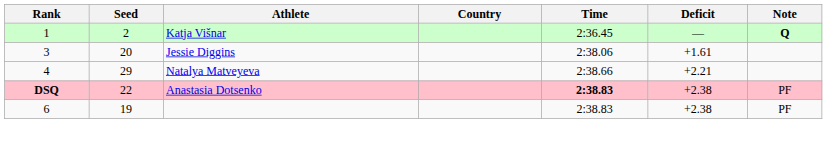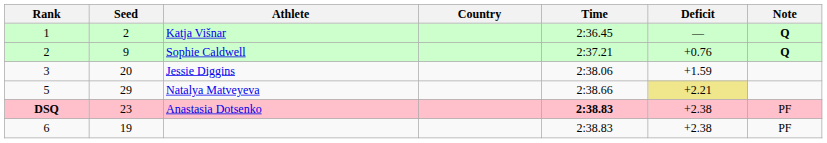 <table class="wikitable sortable" style="text-align:center" width=55%>
 <tr>
 <th>Rank</th>
 <th>Seed</th>
 <th>Athlete</th>
 <th>Country</th>
 <th>Time</th>
 <th>Deficit</th>
 <th>Note</th>
 </tr>
 <tr bgcolor="#ccffcc">
 <td>1</td>
 <td>2</td>
 <td align="left"><a href='#'>Katja Višnar</a></td>
 <td align="left"></td>
 <td>2:36.45</td>
 <td>—</td>
 <td><strong>Q</strong></td>
 </tr>
+<tr bgcolor="#ccffcc">
+<td>2</td>
+<td>9</td>
+<td align="left"><a href='#'>Sophie Caldwell</a></td>
+<td align="left"></td>
+<td>2:37.21</td>
+<td>+0.76</td>
+<td><strong>Q</strong></td>
+</tr>
 <tr>
 <td>3</td>
 <td>20</td>
 <td align="left"><a href='#'>Jessie Diggins</a></td>
 <td align="left"></td>
 <td>2:38.06</td>
-<td>+1.61</td>
+<td>+1.59</td>
 <td></td>
 </tr>
 <tr>
-<td>4</td>
+<td>5</td>
 <td>29</td>
 <td align="left"><a href='#'>Natalya Matveyeva</a></td>
 <td align="left"></td>
 <td>2:38.66</td>
-<td>+2.21</td>
+<td style="background: khaki;">+2.21</td>
 <td></td>
 </tr>
 <tr bgcolor=pink>
 <td><strong>DSQ</strong></td>
-<td>22</td>
+<td>23</td>
 <td align="left"><a href='#'>Anastasia Dotsenko</a></td>
 <td align="left"></td>
 <td><strong>2:38.83</strong></td>
 <td>+2.38</td>
 <td>PF</td>
 </tr>
 <tr>
 <td>6</td>
 <td>19</td>
 <td align="left"></td>
 <td align="left"></td>
 <td>2:38.83</td>
 <td>+2.38</td>
 <td>PF</td>
 </tr>
 </table>
